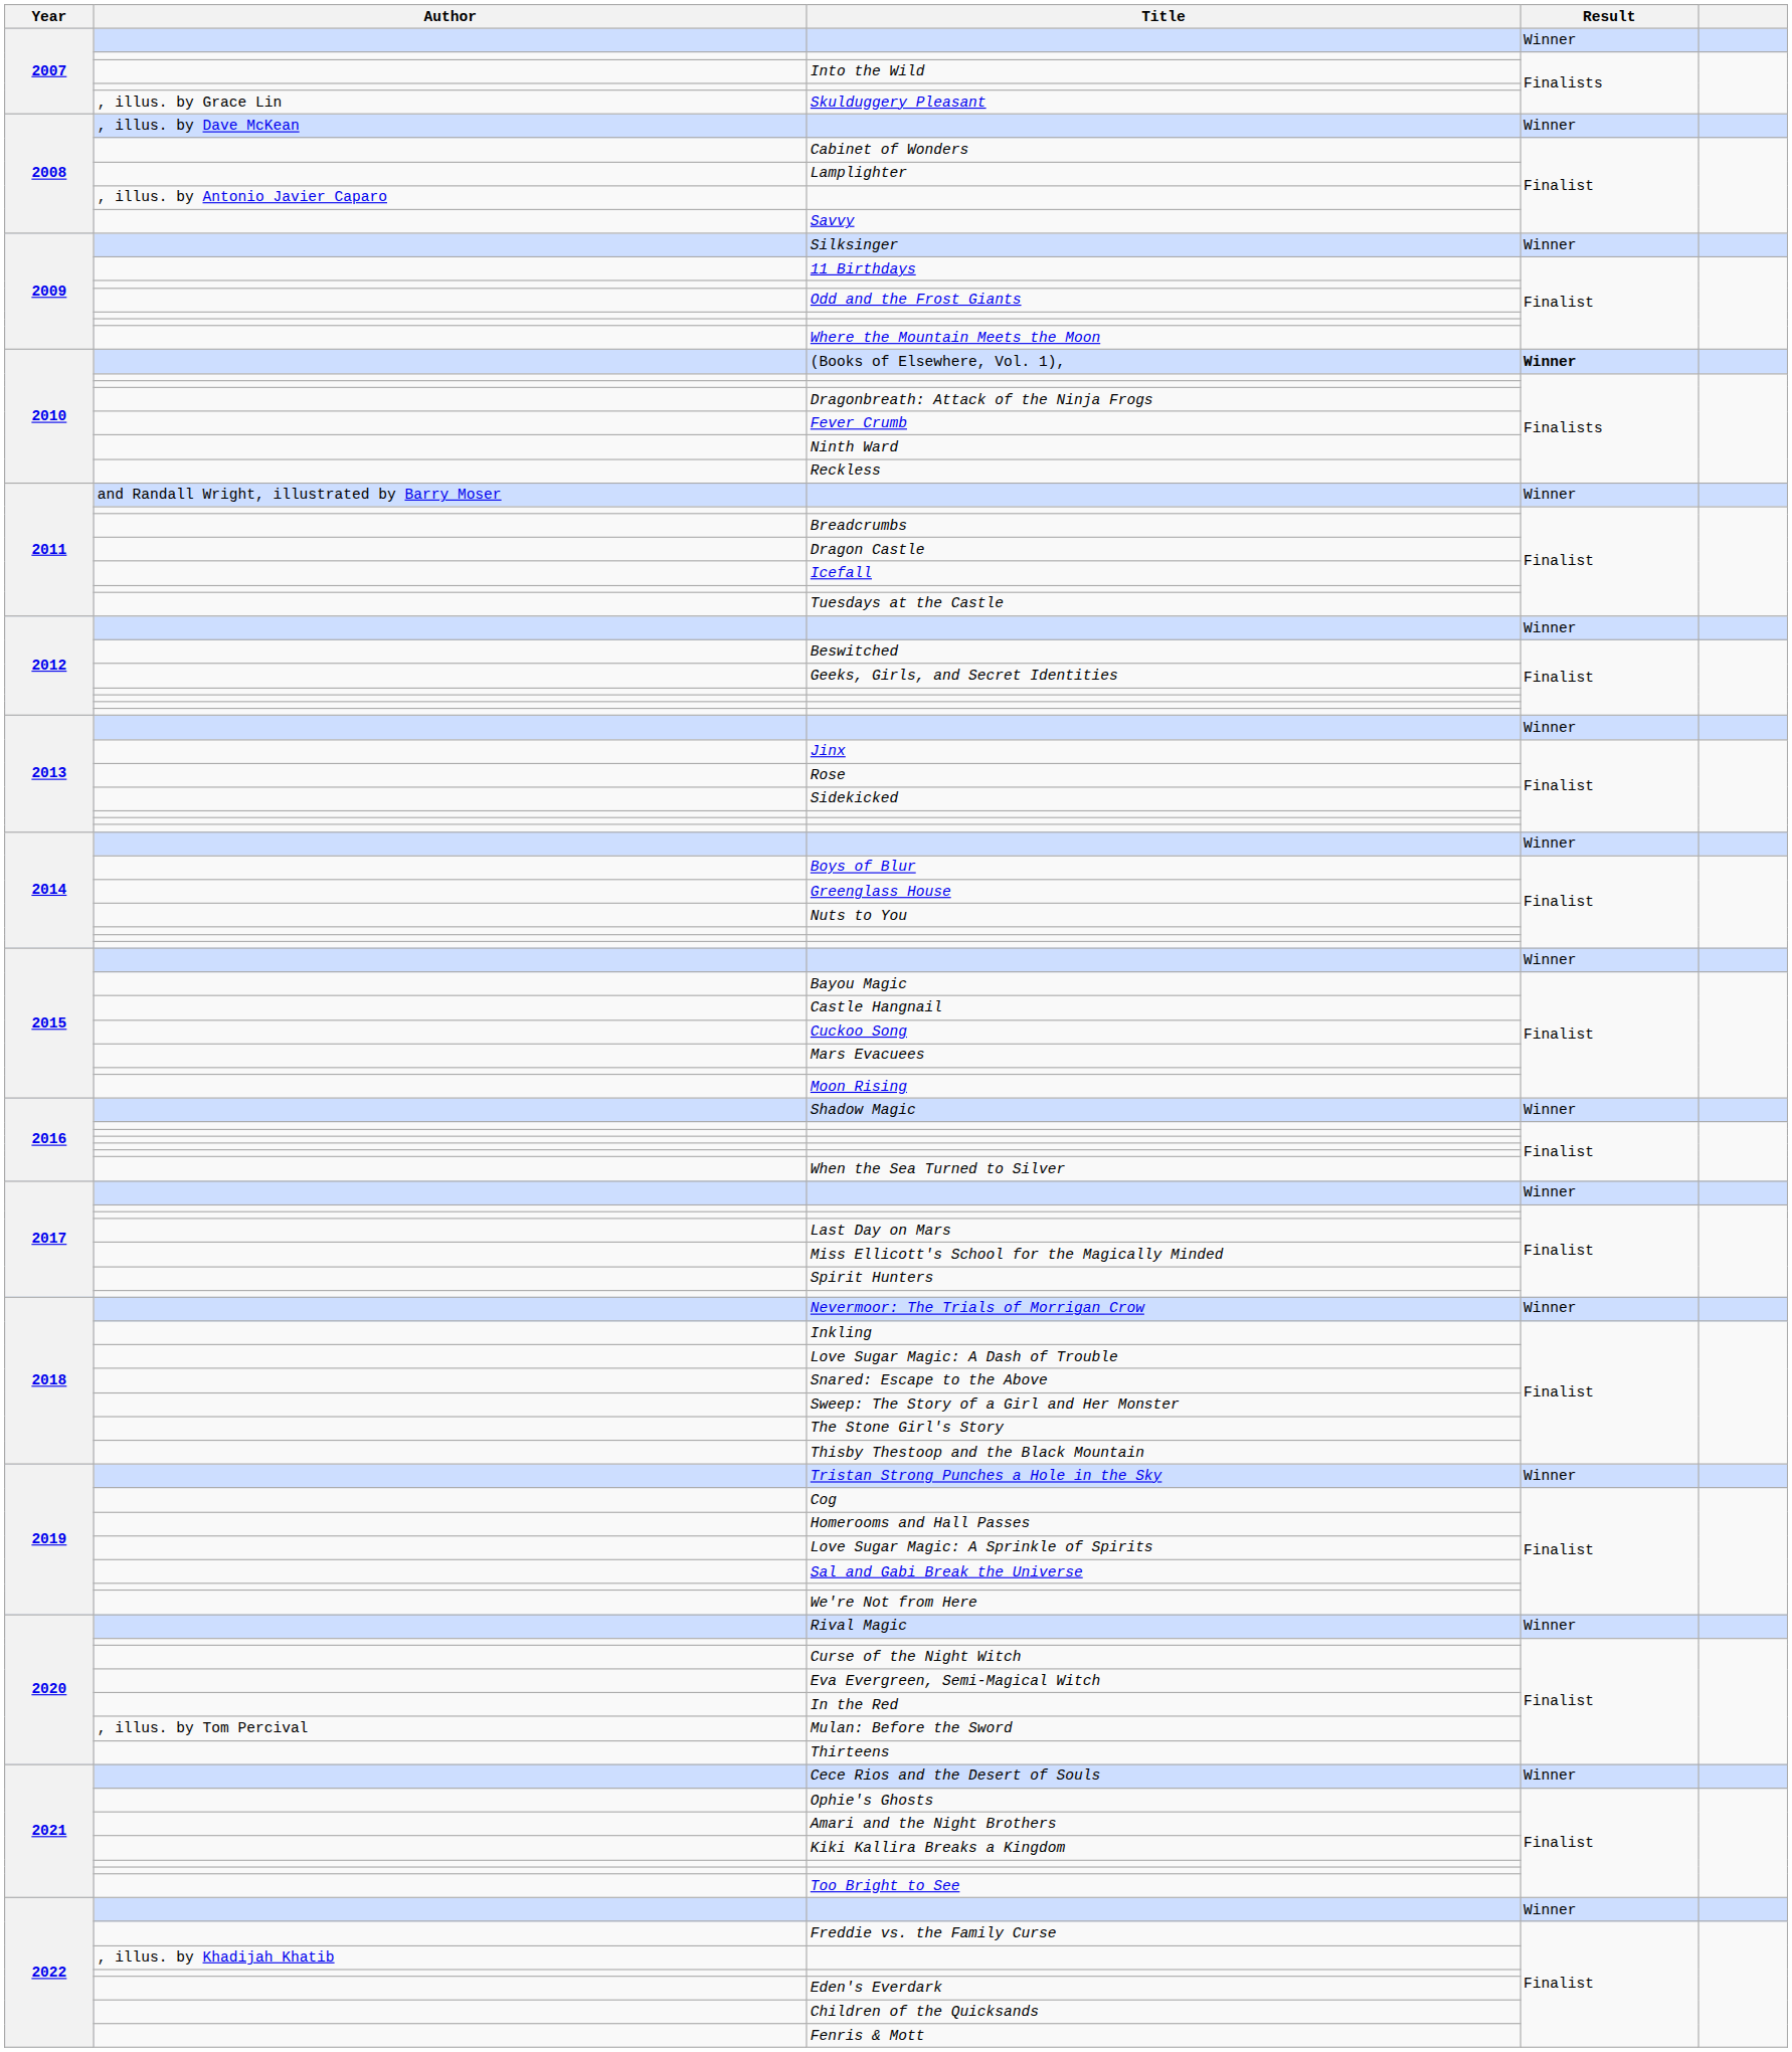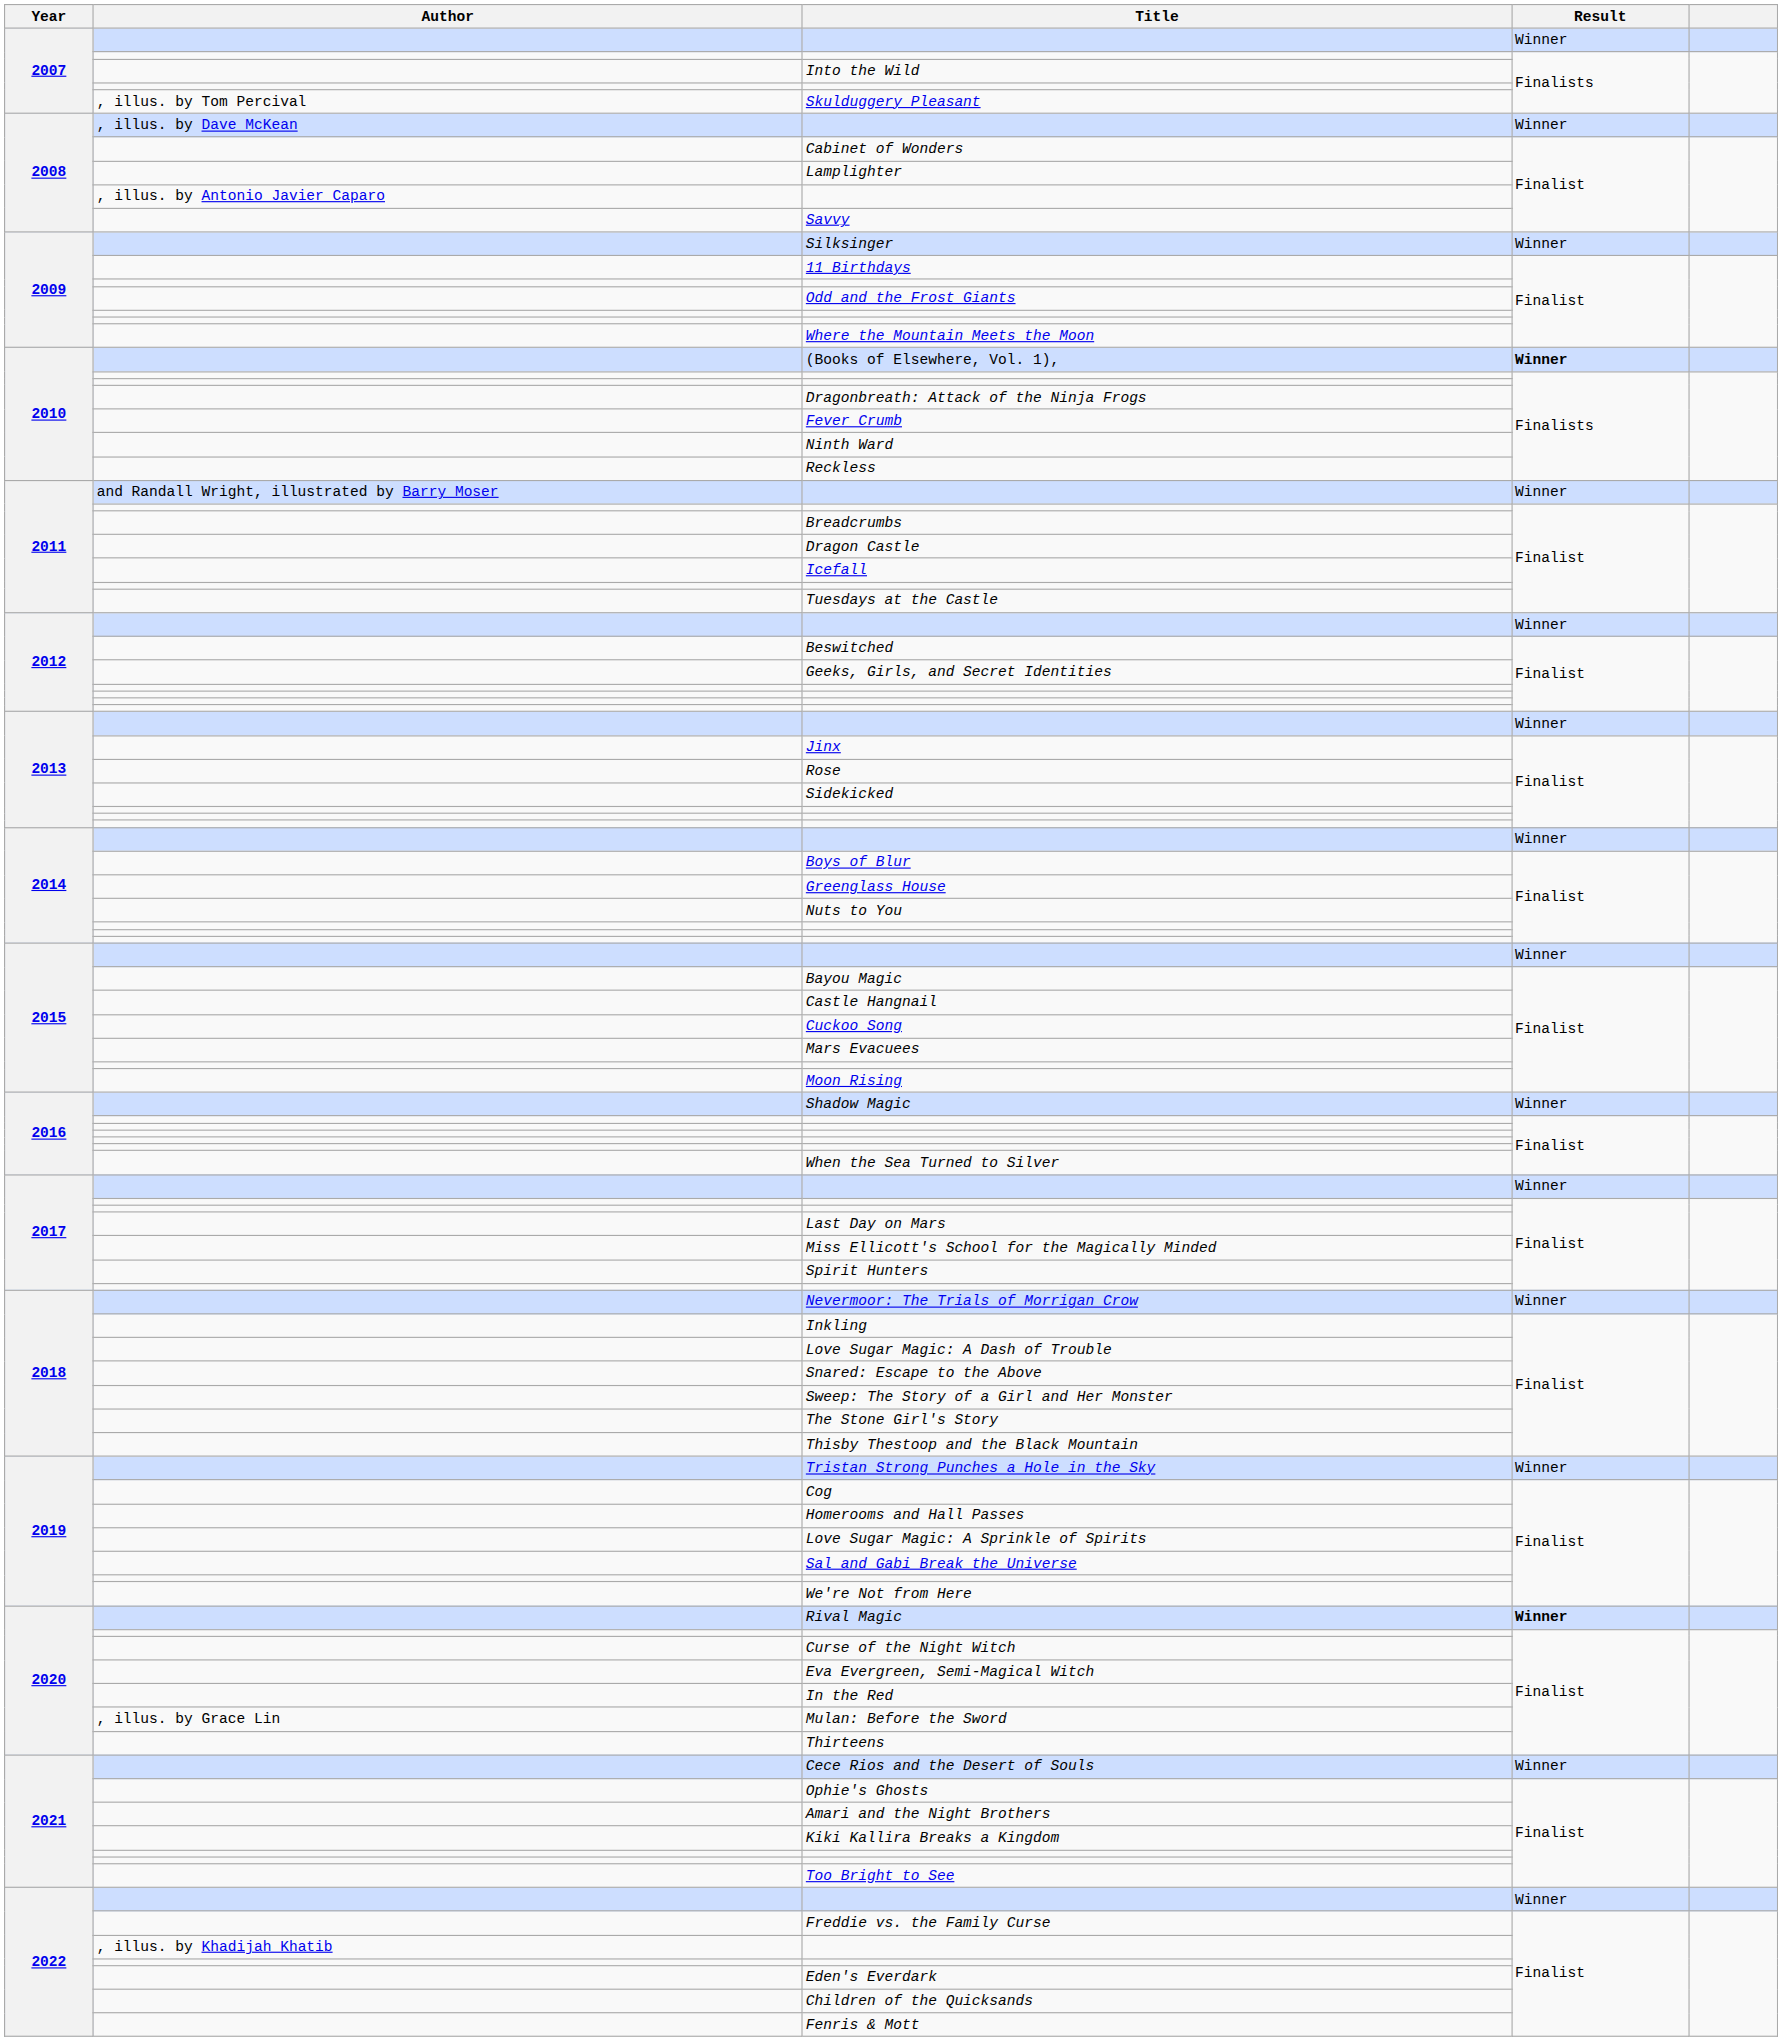 <table class="wikitable sortable mw-collapsible" width="100%">
 <tr>
 <th scope=col width="5%">Year</th>
 <th scope=col width="40%">Author</th>
 <th scope=col width="40%">Title</th>
 <th scope=col width="10%">Result</th>
 <th scope=col width="5%" class="unsortable"></th>
 </tr>
 <tr style="background:#cddeff">
 <th scope=row rowspan="5"><a href='#'>2007</a></th>
 <td></td>
 <td><em></em></td>
 <td>Winner</td>
 <td></td>
 </tr>
 <tr>
 <td></td>
 <td></td>
 <td rowspan="4">Finalists</td>
 <td rowspan="4"></td>
 </tr>
 <tr>
 <td></td>
 <td><em>Into the Wild</em></td>
 </tr>
 <tr>
 <td></td>
 <td></td>
 </tr>
 <tr>
-<td>, illus. by Grace Lin</td>
+<td>, illus. by Tom Percival</td>
 <td><em><a href='#'>Skulduggery Pleasant</a></em></td>
 </tr>
 <tr style="background:#cddeff">
 <th scope=row rowspan="5"><a href='#'>2008</a></th>
 <td>, illus. by <a href='#'>Dave McKean</a></td>
 <td><em></em></td>
 <td>Winner</td>
 <td></td>
 </tr>
 <tr>
 <td></td>
 <td><em>Cabinet of Wonders</em></td>
 <td rowspan="4">Finalist</td>
 <td rowspan="4"></td>
 </tr>
 <tr>
 <td></td>
 <td><em>Lamplighter</em></td>
 </tr>
 <tr>
 <td>, illus. by <a href='#'>Antonio Javier Caparo</a></td>
 <td></td>
 </tr>
 <tr>
 <td></td>
 <td><em><a href='#'>Savvy</a></em></td>
 </tr>
 <tr style="background:#cddeff">
 <th scope=row rowspan="7"><a href='#'>2009</a></th>
 <td></td>
 <td><em>Silksinger</em></td>
 <td>Winner</td>
 <td></td>
 </tr>
 <tr>
 <td></td>
 <td><em><a href='#'>11 Birthdays</a></em></td>
 <td rowspan="6">Finalist</td>
 <td rowspan="6"></td>
 </tr>
 <tr>
 <td></td>
 <td></td>
 </tr>
 <tr>
 <td></td>
 <td><em><a href='#'>Odd and the Frost Giants</a></em></td>
 </tr>
 <tr>
 <td></td>
 <td></td>
 </tr>
 <tr>
 <td></td>
 <td></td>
 </tr>
 <tr>
 <td></td>
 <td><em><a href='#'>Where the Mountain Meets the Moon</a></em></td>
 </tr>
 <tr style="background:#cddeff">
 <th scope=row rowspan="7"><a href='#'>2010</a></th>
 <td></td>
 <td><em></em> (Books of Elsewhere, Vol. 1),</td>
 <td><strong>Winner</strong></td>
 <td></td>
 </tr>
 <tr>
 <td></td>
 <td></td>
 <td rowspan="6">Finalists</td>
 <td rowspan="6"></td>
 </tr>
 <tr>
 <td></td>
 <td></td>
 </tr>
 <tr>
 <td></td>
 <td><em>Dragonbreath: Attack of the Ninja Frogs</em></td>
 </tr>
 <tr>
 <td></td>
 <td><em><a href='#'>Fever Crumb</a></em></td>
 </tr>
 <tr>
 <td></td>
 <td><em>Ninth Ward</em></td>
 </tr>
 <tr>
 <td></td>
 <td><em>Reckless</em></td>
 </tr>
 <tr style="background:#cddeff">
 <th scope=row rowspan="7"><a href='#'>2011</a></th>
 <td> and Randall Wright, illustrated by <a href='#'>Barry Moser</a></td>
 <td><em></em></td>
 <td>Winner</td>
 <td></td>
 </tr>
 <tr>
 <td></td>
 <td></td>
 <td rowspan="6">Finalist</td>
 <td rowspan="6"></td>
 </tr>
 <tr>
 <td></td>
 <td><em>Breadcrumbs</em></td>
 </tr>
 <tr>
 <td></td>
 <td><em>Dragon Castle</em></td>
 </tr>
 <tr>
 <td></td>
 <td><em><a href='#'>Icefall</a></em></td>
 </tr>
 <tr>
 <td></td>
 <td></td>
 </tr>
 <tr>
 <td></td>
 <td><em>Tuesdays at the Castle</em></td>
 </tr>
 <tr style="background:#cddeff">
 <th scope=row rowspan="7"><a href='#'>2012</a></th>
 <td></td>
 <td><em></em></td>
 <td>Winner</td>
 <td></td>
 </tr>
 <tr>
 <td></td>
 <td><em>Beswitched</em></td>
 <td rowspan="6">Finalist</td>
 <td rowspan="6"></td>
 </tr>
 <tr>
 <td></td>
 <td><em>Geeks, Girls, and Secret Identities</em></td>
 </tr>
 <tr>
 <td></td>
 <td></td>
 </tr>
 <tr>
 <td></td>
 <td></td>
 </tr>
 <tr>
 <td></td>
 <td></td>
 </tr>
 <tr>
 <td></td>
 <td></td>
 </tr>
 <tr style="background:#cddeff">
 <th scope=row rowspan="7"><a href='#'>2013</a></th>
 <td></td>
 <td><em></em></td>
 <td>Winner</td>
 <td></td>
 </tr>
 <tr>
 <td></td>
 <td><em><a href='#'>Jinx</a></em></td>
 <td rowspan="6">Finalist</td>
 <td rowspan="6"></td>
 </tr>
 <tr>
 <td></td>
 <td><em>Rose</em></td>
 </tr>
 <tr>
 <td></td>
 <td><em>Sidekicked</em></td>
 </tr>
 <tr>
 <td></td>
 <td></td>
 </tr>
 <tr>
 <td></td>
 <td></td>
 </tr>
 <tr>
 <td></td>
 <td></td>
 </tr>
 <tr style="background:#cddeff">
 <th scope=row rowspan="7"><a href='#'>2014</a></th>
 <td></td>
 <td><em></em></td>
 <td>Winner</td>
 <td></td>
 </tr>
 <tr>
 <td></td>
 <td><em><a href='#'>Boys of Blur</a></em></td>
 <td rowspan="6">Finalist</td>
 <td rowspan="6"></td>
 </tr>
 <tr>
 <td></td>
 <td><em><a href='#'>Greenglass House</a></em></td>
 </tr>
 <tr>
 <td></td>
 <td><em>Nuts to You</em></td>
 </tr>
 <tr>
 <td></td>
 <td><em></em></td>
 </tr>
 <tr>
 <td></td>
 <td><em></em></td>
 </tr>
 <tr>
 <td></td>
 <td><em></em></td>
 </tr>
 <tr style="background:#cddeff">
 <th scope=row rowspan="7"><a href='#'>2015</a></th>
 <td></td>
 <td><em></em></td>
 <td>Winner</td>
 <td></td>
 </tr>
 <tr>
 <td></td>
 <td><em>Bayou Magic</em></td>
 <td rowspan="6">Finalist</td>
 <td rowspan="6"></td>
 </tr>
 <tr>
 <td></td>
 <td><em>Castle Hangnail</em></td>
 </tr>
 <tr>
 <td></td>
 <td><em><a href='#'>Cuckoo Song</a></em></td>
 </tr>
 <tr>
 <td></td>
 <td><em>Mars Evacuees</em></td>
 </tr>
 <tr>
 <td></td>
 <td><em></em></td>
 </tr>
 <tr>
 <td></td>
 <td><em><a href='#'>Moon Rising</a></em></td>
 </tr>
 <tr style="background:#cddeff">
 <th scope=row rowspan="7"><a href='#'>2016</a></th>
 <td></td>
 <td><em>Shadow Magic</em></td>
 <td>Winner</td>
 <td></td>
 </tr>
 <tr>
 <td></td>
 <td></td>
 <td rowspan="6">Finalist</td>
 <td rowspan="6"></td>
 </tr>
 <tr>
 <td></td>
 <td></td>
 </tr>
 <tr>
 <td></td>
 <td></td>
 </tr>
 <tr>
 <td></td>
 <td></td>
 </tr>
 <tr>
 <td></td>
 <td></td>
 </tr>
 <tr>
 <td></td>
 <td><em>When the Sea Turned to Silver</em></td>
 </tr>
 <tr style="background:#cddeff">
 <th scope=row rowspan="7"><a href='#'>2017</a></th>
 <td></td>
 <td></td>
 <td>Winner</td>
 <td></td>
 </tr>
 <tr>
 <td></td>
 <td></td>
 <td rowspan="6">Finalist</td>
 <td rowspan="6"></td>
 </tr>
 <tr>
 <td></td>
 <td></td>
 </tr>
 <tr>
 <td></td>
 <td><em>Last Day on Mars</em></td>
 </tr>
 <tr>
 <td></td>
 <td><em>Miss Ellicott's School for the Magically Minded</em></td>
 </tr>
 <tr>
 <td></td>
 <td><em>Spirit Hunters</em></td>
 </tr>
 <tr>
 <td></td>
 <td></td>
 </tr>
 <tr style="background:#cddeff">
 <th scope=row rowspan="7"><a href='#'>2018</a></th>
 <td></td>
 <td><em><a href='#'>Nevermoor: The Trials of Morrigan Crow</a></em></td>
 <td>Winner</td>
 <td></td>
 </tr>
 <tr>
 <td></td>
 <td><em>Inkling</em></td>
 <td rowspan="6">Finalist</td>
 <td rowspan="6"></td>
 </tr>
 <tr>
 <td></td>
 <td><em>Love Sugar Magic: A Dash of Trouble</em></td>
 </tr>
 <tr>
 <td></td>
 <td><em>Snared: Escape to the Above</em></td>
 </tr>
 <tr>
 <td></td>
 <td><em>Sweep: The Story of a Girl and Her Monster</em></td>
 </tr>
 <tr>
 <td></td>
 <td><em>The Stone Girl's Story</em></td>
 </tr>
 <tr>
 <td></td>
 <td><em>Thisby Thestoop and the Black Mountain</em></td>
 </tr>
 <tr style="background:#cddeff">
 <th scope=row rowspan="7"><a href='#'>2019</a></th>
 <td></td>
 <td><em><a href='#'>Tristan Strong Punches a Hole in the Sky</a></em></td>
 <td>Winner</td>
 <td></td>
 </tr>
 <tr>
 <td></td>
 <td><em>Cog</em></td>
 <td rowspan="6">Finalist</td>
 <td rowspan="6"></td>
 </tr>
 <tr>
 <td></td>
 <td><em>Homerooms and Hall Passes</em></td>
 </tr>
 <tr>
 <td></td>
 <td><em>Love Sugar Magic: A Sprinkle of Spirits</em></td>
 </tr>
 <tr>
 <td></td>
 <td><em><a href='#'>Sal and Gabi Break the Universe</a></em></td>
 </tr>
 <tr>
 <td></td>
 <td></td>
 </tr>
 <tr>
 <td></td>
 <td><em>We're Not from Here</em></td>
 </tr>
 <tr style="background:#cddeff">
 <th scope=row rowspan="7"><a href='#'>2020</a></th>
 <td></td>
 <td><em>Rival Magic</em></td>
-<td>Winner</td>
+<td><strong>Winner</strong></td>
 <td></td>
 </tr>
 <tr>
 <td></td>
 <td></td>
 <td rowspan="6">Finalist</td>
 <td rowspan="6"></td>
 </tr>
 <tr>
 <td></td>
 <td><em>Curse of the Night Witch</em></td>
 </tr>
 <tr>
 <td></td>
 <td><em>Eva Evergreen, Semi-Magical Witch</em></td>
 </tr>
 <tr>
 <td></td>
 <td><em>In the Red</em></td>
 </tr>
 <tr>
-<td>, illus. by Tom Percival</td>
+<td>, illus. by Grace Lin</td>
 <td><em>Mulan: Before the Sword</em></td>
 </tr>
 <tr>
 <td></td>
 <td><em>Thirteens</em></td>
 </tr>
 <tr style="background:#cddeff">
 <th scope=row rowspan="7"><a href='#'>2021</a></th>
 <td></td>
 <td><em>Cece Rios and the Desert of Souls</em></td>
 <td>Winner</td>
 <td></td>
 </tr>
 <tr>
 <td></td>
 <td><em>Ophie's Ghosts</em></td>
 <td rowspan="6">Finalist</td>
 <td rowspan="6"></td>
 </tr>
 <tr>
 <td></td>
 <td><em>Amari and the Night Brothers</em></td>
 </tr>
 <tr>
 <td></td>
 <td><em>Kiki Kallira Breaks a Kingdom</em></td>
 </tr>
 <tr>
 <td></td>
 <td></td>
 </tr>
 <tr>
 <td></td>
 <td></td>
 </tr>
 <tr>
 <td></td>
 <td><em><a href='#'>Too Bright to See</a></em></td>
 </tr>
 <tr style="background:#cddeff">
 <th scope=row rowspan="7"><a href='#'>2022</a></th>
 <td></td>
 <td></td>
 <td>Winner</td>
 <td></td>
 </tr>
 <tr>
 <td></td>
 <td><em>Freddie vs. the Family Curse</em></td>
 <td rowspan="6">Finalist</td>
 <td rowspan="6"></td>
 </tr>
 <tr>
 <td>, illus. by <a href='#'>Khadijah Khatib</a></td>
 <td></td>
 </tr>
 <tr>
 <td></td>
 <td></td>
 </tr>
 <tr>
 <td></td>
 <td><em>Eden's Everdark</em></td>
 </tr>
 <tr>
 <td></td>
 <td><em>Children of the Quicksands</em></td>
 </tr>
 <tr>
 <td></td>
 <td><em>Fenris & Mott</em></td>
 </tr>
 </table>
